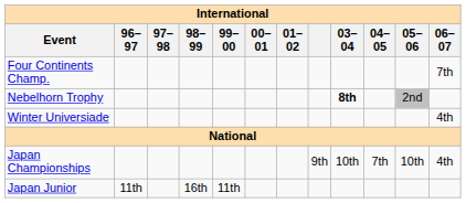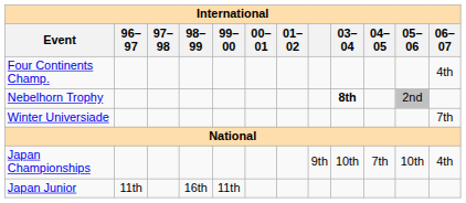 <table class="wikitable" style="text-align:center">
 <tr>
 <th colspan="12" style="background-color: #ffdead; " align="center">International</th>
 </tr>
 <tr>
 <th>Event</th>
 <th>96–97</th>
 <th>97–98</th>
 <th>98–99</th>
 <th>99–00</th>
 <th>00–01</th>
 <th>01–02</th>
 <th></th>
 <th>03–04</th>
 <th>04–05</th>
 <th>05–06</th>
 <th>06–07</th>
 </tr>
 <tr>
 <td align=left><a href='#'>Four Continents Champ.</a></td>
 <td></td>
 <td></td>
 <td></td>
 <td></td>
 <td></td>
 <td></td>
 <td></td>
 <td></td>
 <td></td>
 <td></td>
-<td>7th</td>
+<td>4th</td>
 </tr>
 <tr>
 <td align=left><a href='#'>Nebelhorn Trophy</a></td>
 <td></td>
 <td></td>
 <td></td>
 <td></td>
 <td></td>
 <td></td>
 <td></td>
 <td><strong>8th</strong></td>
 <td></td>
 <td bgcolor=silver>2nd</td>
 <td></td>
 </tr>
 <tr>
 <td align=left><a href='#'>Winter Universiade</a></td>
 <td></td>
 <td></td>
 <td></td>
 <td></td>
 <td></td>
 <td></td>
 <td></td>
 <td></td>
 <td></td>
 <td></td>
-<td>4th</td>
+<td>7th</td>
 </tr>
 <tr>
 <th colspan="12" style="background-color: #ffdead; " align="center">National</th>
 </tr>
 <tr>
 <td align=left><a href='#'>Japan Championships</a></td>
 <td></td>
 <td></td>
 <td></td>
 <td></td>
 <td></td>
 <td></td>
 <td>9th</td>
 <td>10th</td>
 <td>7th</td>
 <td>10th</td>
 <td>4th</td>
 </tr>
 <tr>
 <td align=left><a href='#'>Japan Junior</a></td>
 <td>11th</td>
 <td></td>
 <td>16th</td>
 <td>11th</td>
 <td></td>
 <td></td>
 <td></td>
 <td></td>
 <td></td>
 <td></td>
 <td></td>
 </tr>
 </table>
